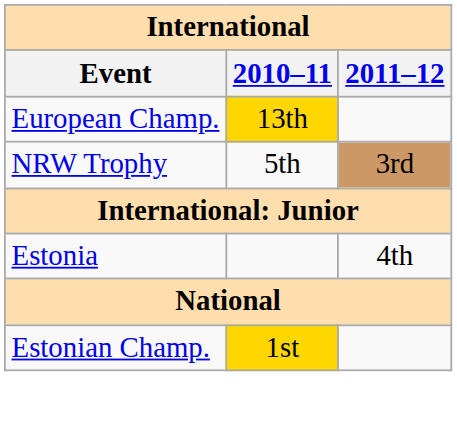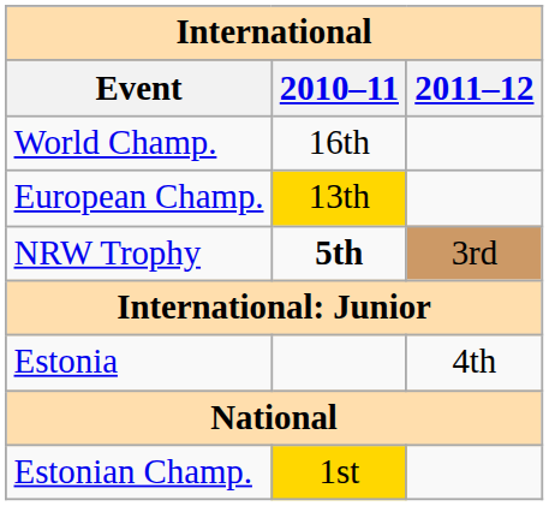 <table class="wikitable" style="text-align:center">
 <tr>
 <th style="background-color: #ffdead; " colspan=3 align=center>International</th>
 </tr>
 <tr>
 <th>Event</th>
 <th><a href='#'>2010–11</a></th>
 <th><a href='#'>2011–12</a></th>
 </tr>
 <tr>
+<td align=left><a href='#'>World Champ.</a></td>
+<td>16th</td>
+<td></td>
+</tr>
+<tr>
 <td align=left><a href='#'>European Champ.</a></td>
 <td style="background: gold;">13th</td>
 <td></td>
 </tr>
 <tr>
 <td align=left><a href='#'>NRW Trophy</a></td>
-<td>5th</td>
+<td><strong>5th</strong></td>
 <td bgcolor=cc9966>3rd</td>
 </tr>
 <tr>
 <th style="background-color: #ffdead; " colspan=3 align=center>International: Junior</th>
 </tr>
 <tr>
 <td align=left> <a href='#'>Estonia</a></td>
 <td></td>
 <td>4th</td>
 </tr>
 <tr>
 <th style="background-color: #ffdead; " colspan=3 align=center>National</th>
 </tr>
 <tr>
 <td align=left><a href='#'>Estonian Champ.</a></td>
 <td bgcolor=gold>1st</td>
 <td></td>
 </tr>
 </table>
